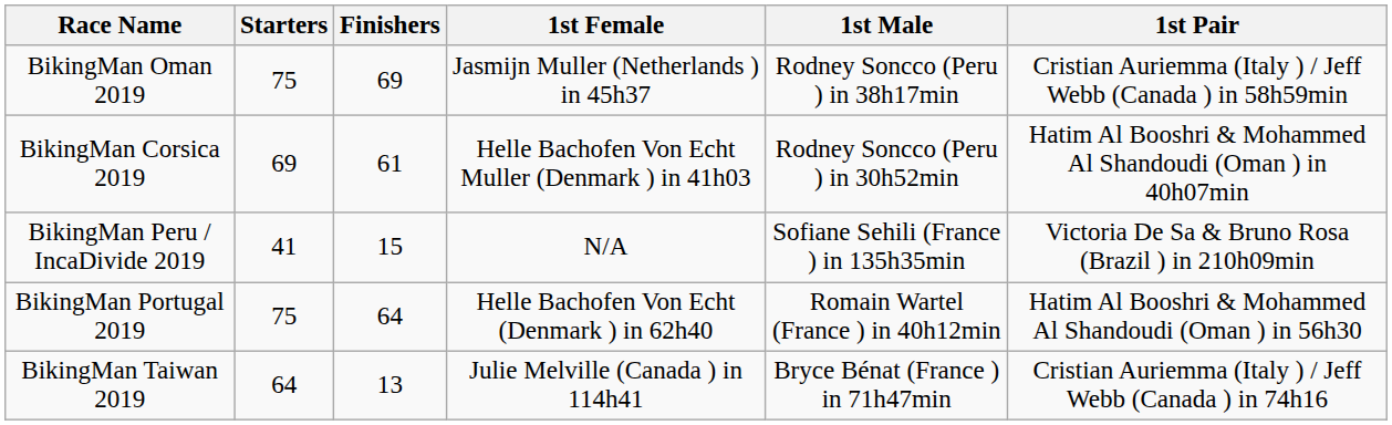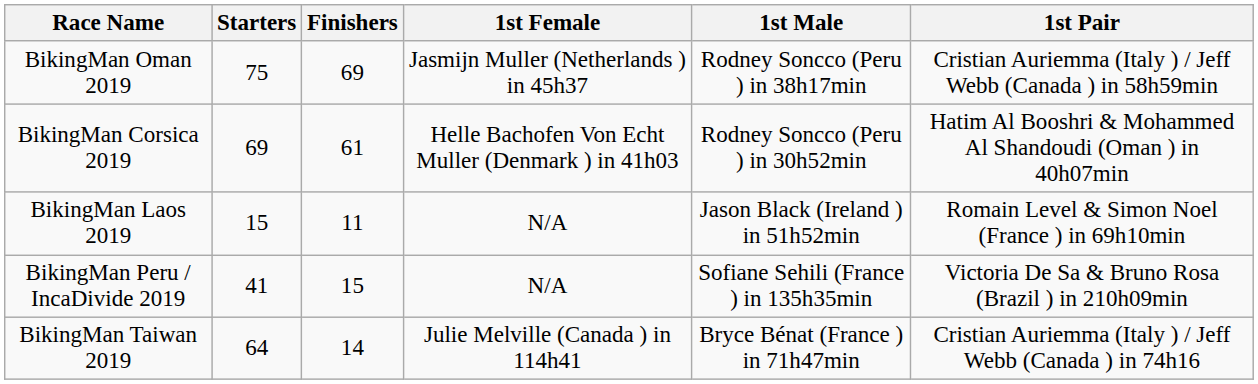 <table class="wikitable" style="text-align: center;">
 <tr>
 <th>Race Name</th>
 <th>Starters</th>
 <th>Finishers</th>
 <th>1st Female</th>
 <th>1st Male</th>
 <th>1st Pair</th>
 </tr>
 <tr>
 <td>BikingMan Oman 2019</td>
 <td>75</td>
 <td>69</td>
 <td>Jasmijn Muller (Netherlands ) in 45h37</td>
 <td>Rodney Soncco (Peru ) in 38h17min </td>
 <td>Cristian Auriemma (Italy ) / Jeff Webb (Canada ) in 58h59min</td>
 </tr>
 <tr>
 <td>BikingMan Corsica 2019</td>
 <td>69</td>
 <td>61</td>
 <td>Helle Bachofen Von Echt Muller (Denmark ) in 41h03</td>
 <td>Rodney Soncco (Peru ) in 30h52min</td>
 <td>Hatim Al Booshri & Mohammed Al Shandoudi (Oman ) in 40h07min</td>
 </tr>
 <tr>
+<td>BikingMan Laos 2019</td>
+<td>15</td>
+<td>11</td>
+<td>N/A</td>
+<td>Jason Black (Ireland ) in 51h52min</td>
+<td>Romain Level & Simon Noel (France ) in 69h10min</td>
+</tr>
+<tr>
 <td>BikingMan Peru / IncaDivide 2019</td>
 <td>41</td>
 <td>15</td>
 <td>N/A</td>
 <td>Sofiane Sehili (France ) in 135h35min</td>
 <td>Victoria De Sa & Bruno Rosa (Brazil ) in 210h09min</td>
 </tr>
 <tr>
-<td>BikingMan Portugal 2019</td>
-<td>75</td>
-<td>64</td>
-<td>Helle Bachofen Von Echt (Denmark ) in 62h40</td>
-<td>Romain Wartel (France ) in 40h12min</td>
-<td>Hatim Al Booshri & Mohammed Al Shandoudi (Oman ) in 56h30</td>
-</tr>
-<tr>
 <td>BikingMan Taiwan 2019</td>
 <td>64</td>
-<td>13</td>
+<td>14</td>
 <td>Julie Melville (Canada ) in 114h41</td>
 <td>Bryce Bénat (France ) in 71h47min</td>
 <td>Cristian Auriemma (Italy ) / Jeff Webb (Canada ) in 74h16</td>
 </tr>
 </table>
